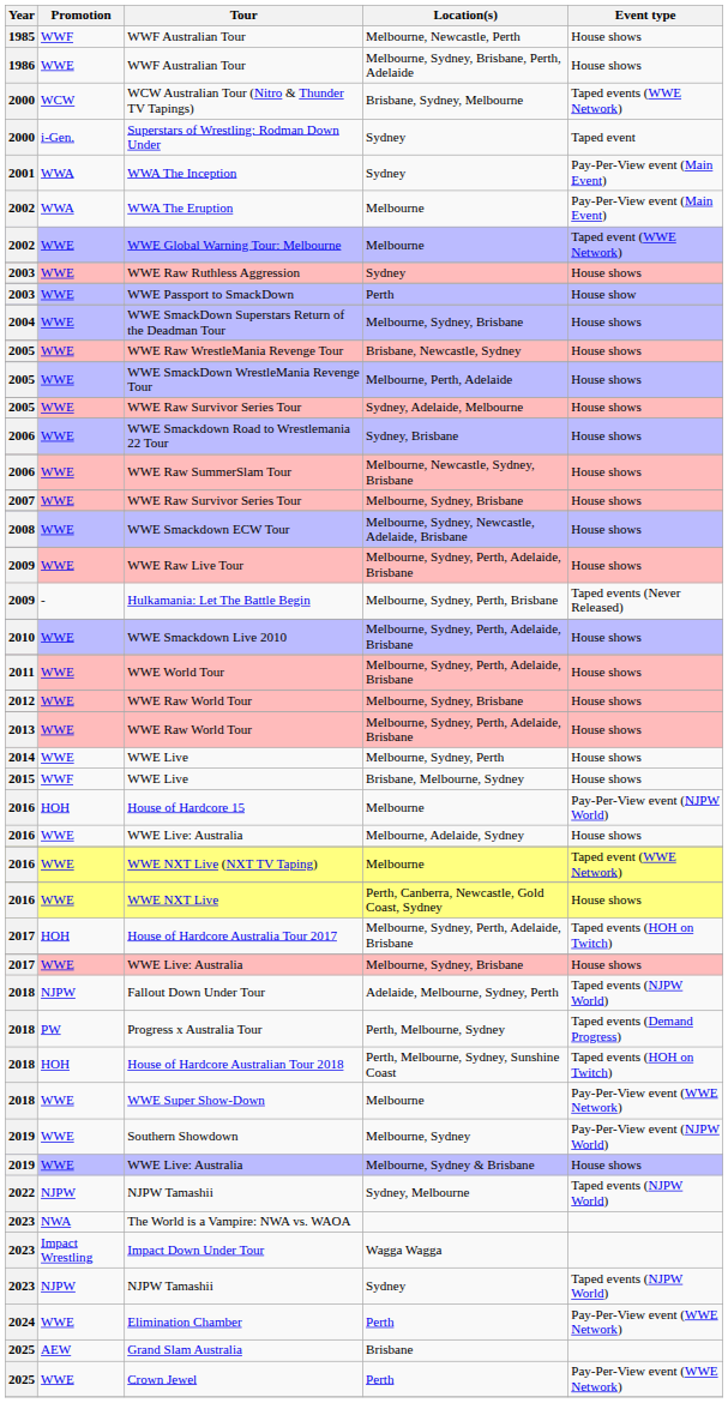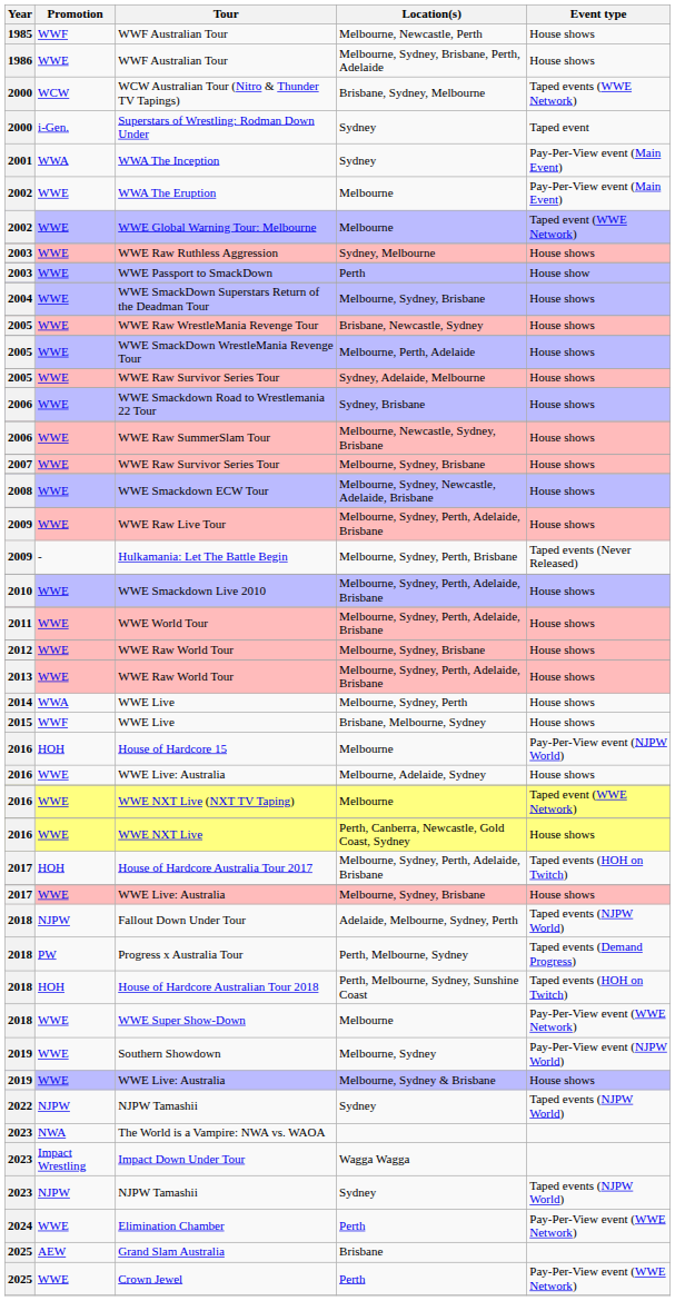 <table class="wikitable" border="1">
 <tr>
 <th>Year</th>
 <th>Promotion</th>
 <th>Tour</th>
 <th>Location(s)</th>
 <th>Event type</th>
 </tr>
 <tr>
 <th>1985</th>
 <td><a href='#'>WWF</a></td>
 <td>WWF Australian Tour</td>
 <td>Melbourne, Newcastle, Perth</td>
 <td>House shows</td>
 </tr>
 <tr>
 <th>1986</th>
 <td><a href='#'>WWE</a></td>
 <td>WWF Australian Tour</td>
 <td>Melbourne, Sydney, Brisbane, Perth, Adelaide</td>
 <td>House shows</td>
 </tr>
 <tr>
 <th>2000</th>
 <td><a href='#'>WCW</a></td>
 <td>WCW Australian Tour (<a href='#'>Nitro</a> & <a href='#'>Thunder</a> TV Tapings)</td>
 <td>Brisbane, Sydney, Melbourne</td>
 <td>Taped events (<a href='#'>WWE Network</a>)</td>
 </tr>
 <tr>
 <th>2000</th>
 <td><a href='#'>i-Gen.</a></td>
 <td><a href='#'>Superstars of Wrestling: Rodman Down Under</a></td>
 <td>Sydney</td>
 <td>Taped event</td>
 </tr>
 <tr>
 <th>2001</th>
 <td><a href='#'>WWA</a></td>
 <td><a href='#'>WWA The Inception</a></td>
 <td>Sydney</td>
 <td>Pay-Per-View event (<a href='#'>Main Event</a>)</td>
 </tr>
 <tr>
 <th>2002</th>
-<td><a href='#'>WWA</a></td>
+<td><a href='#'>WWE</a></td>
 <td><a href='#'>WWA The Eruption</a></td>
 <td>Melbourne</td>
 <td>Pay-Per-View event (<a href='#'>Main Event</a>)</td>
 </tr>
 <tr style="background: #BBF;">
 <th>2002</th>
 <td><a href='#'>WWE</a></td>
 <td><a href='#'>WWE Global Warning Tour: Melbourne</a></td>
 <td>Melbourne</td>
 <td>Taped event (<a href='#'>WWE Network</a>)</td>
 </tr>
 <tr>
 </tr>
 <tr style="background: #FBB;">
 <th>2003</th>
 <td><a href='#'>WWE</a></td>
 <td>WWE Raw Ruthless Aggression</td>
-<td>Sydney</td>
+<td>Sydney, Melbourne</td>
 <td>House shows</td>
 </tr>
 <tr>
 </tr>
 <tr style="background: #BBF;">
 <th>2003</th>
 <td><a href='#'>WWE</a></td>
 <td>WWE Passport to SmackDown</td>
 <td>Perth</td>
 <td>House show</td>
 </tr>
 <tr>
 </tr>
 <tr style="background: #BBF;">
 <th>2004</th>
 <td><a href='#'>WWE</a></td>
 <td>WWE SmackDown Superstars Return of the Deadman Tour</td>
 <td>Melbourne, Sydney, Brisbane</td>
 <td>House shows</td>
 </tr>
 <tr>
 </tr>
 <tr style="background: #FBB;">
 <th>2005</th>
 <td><a href='#'>WWE</a></td>
 <td>WWE Raw WrestleMania Revenge Tour</td>
 <td>Brisbane, Newcastle, Sydney</td>
 <td>House shows</td>
 </tr>
 <tr>
 </tr>
 <tr style="background: #BBF;">
 <th>2005</th>
 <td><a href='#'>WWE</a></td>
 <td>WWE SmackDown WrestleMania Revenge Tour</td>
 <td>Melbourne, Perth, Adelaide</td>
 <td>House shows</td>
 </tr>
 <tr>
 </tr>
 <tr style="background: #FBB;">
 <th>2005</th>
 <td><a href='#'>WWE</a></td>
 <td>WWE Raw Survivor Series Tour</td>
 <td>Sydney, Adelaide, Melbourne</td>
 <td>House shows</td>
 </tr>
 <tr>
 </tr>
 <tr style="background: #BBF;">
 <th>2006</th>
 <td><a href='#'>WWE</a></td>
 <td>WWE Smackdown Road to Wrestlemania 22 Tour</td>
 <td>Sydney, Brisbane</td>
 <td>House shows</td>
 </tr>
 <tr>
 </tr>
 <tr style="background: #FBB;">
 <th>2006</th>
 <td><a href='#'>WWE</a></td>
 <td>WWE Raw SummerSlam Tour</td>
 <td>Melbourne, Newcastle, Sydney, Brisbane</td>
 <td>House shows</td>
 </tr>
 <tr>
 </tr>
 <tr style="background: #FBB;">
 <th>2007</th>
 <td><a href='#'>WWE</a></td>
 <td>WWE Raw Survivor Series Tour</td>
 <td>Melbourne, Sydney, Brisbane</td>
 <td>House shows</td>
 </tr>
 <tr>
 </tr>
 <tr style="background: #BBF;">
 <th>2008</th>
 <td><a href='#'>WWE</a></td>
 <td>WWE Smackdown ECW Tour</td>
 <td>Melbourne, Sydney, Newcastle, Adelaide, Brisbane</td>
 <td>House shows</td>
 </tr>
 <tr>
 </tr>
 <tr style="background: #FBB;">
 <th>2009</th>
 <td><a href='#'>WWE</a></td>
 <td>WWE Raw Live Tour</td>
 <td>Melbourne, Sydney, Perth, Adelaide, Brisbane</td>
 <td>House shows</td>
 </tr>
 <tr>
 <th>2009</th>
 <td>-</td>
 <td><a href='#'>Hulkamania: Let The Battle Begin</a></td>
 <td>Melbourne, Sydney, Perth, Brisbane</td>
 <td>Taped events (Never Released)</td>
 </tr>
 <tr>
 </tr>
 <tr style="background: #BBF;">
 <th>2010</th>
 <td><a href='#'>WWE</a></td>
 <td>WWE Smackdown Live 2010</td>
 <td>Melbourne, Sydney, Perth, Adelaide, Brisbane</td>
 <td>House shows</td>
 </tr>
 <tr>
 </tr>
 <tr style="background: #FBB;">
 <th>2011</th>
 <td><a href='#'>WWE</a></td>
 <td>WWE World Tour</td>
 <td>Melbourne, Sydney, Perth, Adelaide, Brisbane</td>
 <td>House shows</td>
 </tr>
 <tr>
 </tr>
 <tr style="background: #FBB;">
 <th>2012</th>
 <td><a href='#'>WWE</a></td>
 <td>WWE Raw World Tour</td>
 <td>Melbourne, Sydney, Brisbane</td>
 <td>House shows</td>
 </tr>
 <tr>
 </tr>
 <tr style="background: #FBB;">
 <th>2013</th>
 <td><a href='#'>WWE</a></td>
 <td>WWE Raw World Tour</td>
 <td>Melbourne, Sydney, Perth, Adelaide, Brisbane</td>
 <td>House shows</td>
 </tr>
 <tr>
 <th>2014</th>
-<td><a href='#'>WWE</a></td>
+<td><a href='#'>WWA</a></td>
 <td>WWE Live</td>
 <td>Melbourne, Sydney, Perth</td>
 <td>House shows</td>
 </tr>
 <tr>
 <th>2015</th>
 <td><a href='#'>WWF</a></td>
 <td>WWE Live</td>
 <td>Brisbane, Melbourne, Sydney</td>
 <td>House shows</td>
 </tr>
 <tr>
 <th>2016</th>
 <td><a href='#'>HOH</a></td>
 <td><a href='#'>House of Hardcore 15</a></td>
 <td>Melbourne</td>
 <td>Pay-Per-View event (<a href='#'>NJPW World</a>)</td>
 </tr>
 <tr>
 <th>2016</th>
 <td><a href='#'>WWE</a></td>
 <td>WWE Live: Australia</td>
 <td>Melbourne, Adelaide, Sydney</td>
 <td>House shows</td>
 </tr>
 <tr>
 </tr>
 <tr style="background: #FFFF80;">
 <th>2016</th>
 <td><a href='#'>WWE</a></td>
 <td><a href='#'>WWE NXT Live</a> (<a href='#'>NXT TV Taping</a>)</td>
 <td>Melbourne</td>
 <td>Taped event (<a href='#'>WWE Network</a>)</td>
 </tr>
 <tr>
 </tr>
 <tr style="background: #FFFF80;">
 <th>2016</th>
 <td><a href='#'>WWE</a></td>
 <td><a href='#'>WWE NXT Live</a></td>
 <td>Perth, Canberra, Newcastle, Gold Coast, Sydney</td>
 <td>House shows</td>
 </tr>
 <tr>
 <th>2017</th>
 <td><a href='#'>HOH</a></td>
 <td><a href='#'>House of Hardcore Australia Tour 2017</a></td>
 <td>Melbourne, Sydney, Perth, Adelaide, Brisbane</td>
 <td>Taped events (<a href='#'>HOH on Twitch</a>)</td>
 </tr>
 <tr>
 </tr>
 <tr style="background: #FBB;">
 <th>2017</th>
 <td><a href='#'>WWE</a></td>
 <td>WWE Live: Australia</td>
 <td>Melbourne, Sydney, Brisbane</td>
 <td>House shows</td>
 </tr>
 <tr>
 <th>2018</th>
 <td><a href='#'>NJPW</a></td>
 <td>Fallout Down Under Tour</td>
 <td>Adelaide, Melbourne, Sydney, Perth</td>
 <td>Taped events (<a href='#'>NJPW World</a>)</td>
 </tr>
 <tr>
 <th>2018</th>
 <td><a href='#'>PW</a></td>
 <td>Progress x Australia Tour <br></td>
 <td>Perth, Melbourne, Sydney</td>
 <td>Taped events (<a href='#'>Demand Progress</a>)</td>
 </tr>
 <tr>
 <th>2018</th>
 <td><a href='#'>HOH</a></td>
 <td><a href='#'>House of Hardcore Australian Tour 2018</a></td>
 <td>Perth, Melbourne, Sydney, Sunshine Coast</td>
 <td>Taped events (<a href='#'>HOH on Twitch</a>)</td>
 </tr>
 <tr>
 <th>2018</th>
 <td><a href='#'>WWE</a></td>
 <td><a href='#'>WWE Super Show-Down</a></td>
 <td>Melbourne</td>
 <td>Pay-Per-View event (<a href='#'>WWE Network</a>)</td>
 </tr>
 <tr>
 <th>2019</th>
 <td><a href='#'>WWE</a></td>
 <td>Southern Showdown</td>
 <td>Melbourne, Sydney</td>
 <td>Pay-Per-View event (<a href='#'>NJPW World</a>)</td>
 </tr>
 <tr style="background: #BBF;">
 <th>2019</th>
 <td><a href='#'>WWE</a></td>
 <td>WWE Live: Australia</td>
 <td>Melbourne, Sydney & Brisbane</td>
 <td>House shows</td>
 </tr>
 <tr>
 <th>2022</th>
 <td><a href='#'>NJPW</a></td>
 <td>NJPW Tamashii</td>
-<td>Sydney, Melbourne</td>
+<td>Sydney</td>
 <td>Taped events (<a href='#'>NJPW World</a>)</td>
 </tr>
 <tr>
 <th>2023</th>
 <td><a href='#'>NWA</a></td>
 <td>The World is a Vampire: NWA vs. WAOA</td>
 <td></td>
 <td></td>
 </tr>
 <tr>
 <th>2023</th>
 <td><a href='#'>Impact Wrestling</a></td>
 <td><a href='#'>Impact Down Under Tour</a></td>
 <td>Wagga Wagga</td>
 <td></td>
 </tr>
 <tr>
 <th>2023</th>
 <td><a href='#'>NJPW</a></td>
 <td>NJPW Tamashii</td>
 <td>Sydney</td>
 <td>Taped events (<a href='#'>NJPW World</a>)</td>
 </tr>
 <tr>
 <th>2024</th>
 <td><a href='#'>WWE</a></td>
 <td><a href='#'>Elimination Chamber</a></td>
 <td><a href='#'>Perth</a></td>
 <td>Pay-Per-View event (<a href='#'>WWE Network</a>)</td>
 </tr>
 <tr>
 <th>2025</th>
 <td><a href='#'>AEW</a></td>
 <td><a href='#'>Grand Slam Australia</a></td>
 <td>Brisbane</td>
 </tr>
 <tr>
 <th>2025</th>
 <td><a href='#'>WWE</a></td>
 <td><a href='#'>Crown Jewel</a></td>
 <td><a href='#'>Perth</a></td>
 <td>Pay-Per-View event (<a href='#'>WWE Network</a>)</td>
 </tr>
 <tr>
 </tr>
 </table>
